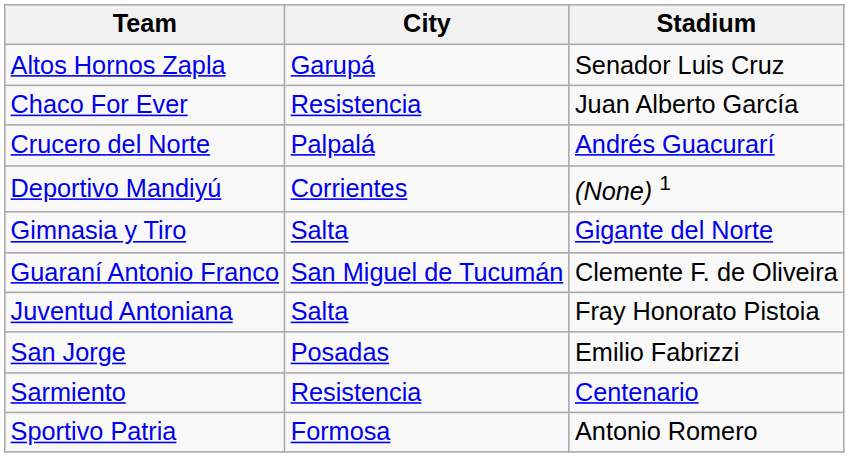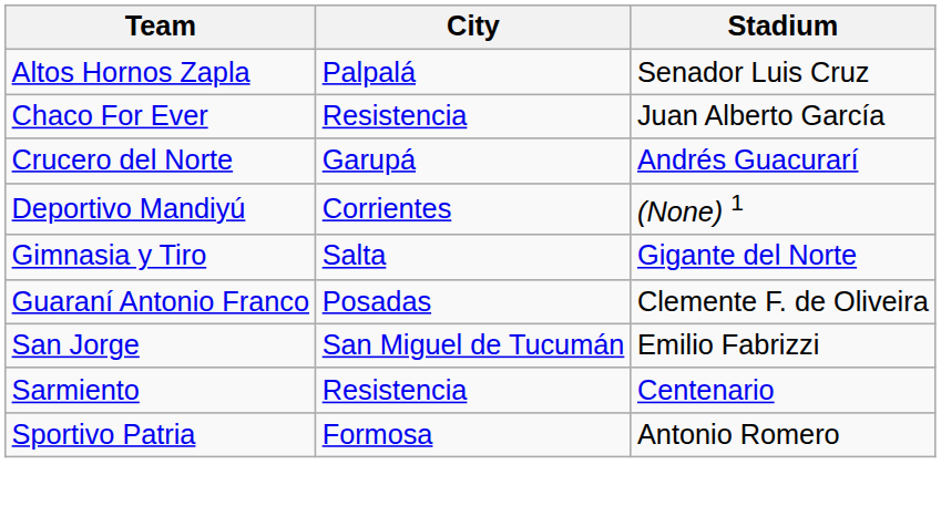 <table class="wikitable sortable">
 <tr>
 <th>Team</th>
 <th>City</th>
 <th>Stadium</th>
 </tr>
 <tr>
 <td> <a href='#'>Altos Hornos Zapla</a></td>
-<td><a href='#'>Garupá</a></td>
+<td><a href='#'>Palpalá</a></td>
 <td>Senador Luis Cruz</td>
 </tr>
 <tr>
 <td> <a href='#'>Chaco For Ever</a></td>
 <td><a href='#'>Resistencia</a></td>
 <td>Juan Alberto García</td>
 </tr>
 <tr>
 <td> <a href='#'>Crucero del Norte</a></td>
-<td><a href='#'>Palpalá</a></td>
+<td><a href='#'>Garupá</a></td>
 <td><a href='#'>Andrés Guacurarí</a></td>
 </tr>
 <tr>
 <td> <a href='#'>Deportivo Mandiyú</a></td>
 <td><a href='#'>Corrientes</a></td>
 <td><em>(None)</em> <sup>1</sup></td>
 </tr>
 <tr>
 <td> <a href='#'>Gimnasia y Tiro</a></td>
 <td><a href='#'>Salta</a></td>
 <td><a href='#'>Gigante del Norte</a></td>
 </tr>
 <tr>
 <td> <a href='#'>Guaraní Antonio Franco</a></td>
-<td><a href='#'>San Miguel de Tucumán</a></td>
+<td><a href='#'>Posadas</a></td>
 <td>Clemente F. de Oliveira</td>
 </tr>
 <tr>
-<td> <a href='#'>Juventud Antoniana</a></td>
-<td><a href='#'>Salta</a></td>
-<td>Fray Honorato Pistoia</td>
-</tr>
-<tr>
 <td> <a href='#'>San Jorge</a></td>
-<td><a href='#'>Posadas</a></td>
+<td><a href='#'>San Miguel de Tucumán</a></td>
 <td>Emilio Fabrizzi</td>
 </tr>
 <tr>
 <td> <a href='#'>Sarmiento</a></td>
 <td><a href='#'>Resistencia</a></td>
 <td><a href='#'>Centenario</a></td>
 </tr>
 <tr>
 <td> <a href='#'>Sportivo Patria</a></td>
 <td><a href='#'>Formosa</a></td>
 <td>Antonio Romero</td>
 </tr>
 </table>
